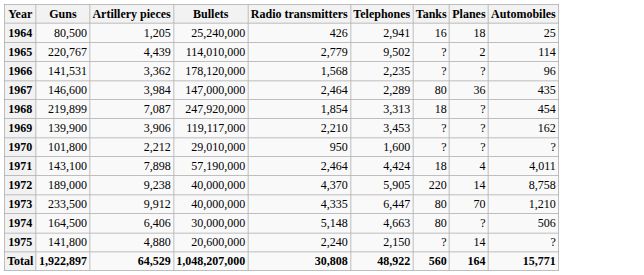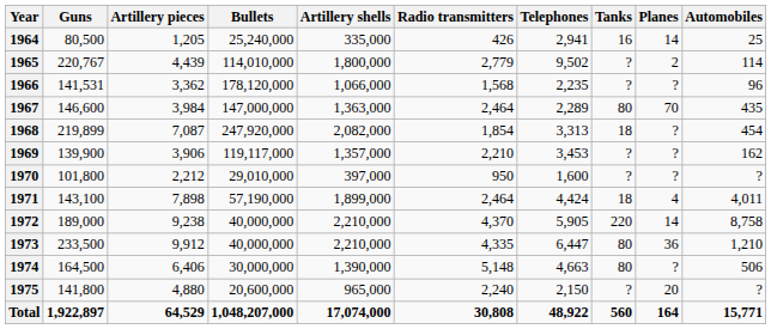 <table class="wikitable" style="text-align: right">
 <tr>
 <th>Year</th>
 <th>Guns</th>
 <th>Artillery pieces</th>
 <th>Bullets</th>
+<th>Artillery shells</th>
 <th>Radio transmitters</th>
 <th>Telephones</th>
 <th>Tanks</th>
 <th>Planes</th>
 <th>Automobiles</th>
 </tr>
 <tr>
 <th>1964</th>
 <td>80,500</td>
 <td>1,205</td>
 <td>25,240,000</td>
+<td>335,000</td>
 <td>426</td>
 <td>2,941</td>
 <td>16</td>
-<td>18</td>
+<td>14</td>
 <td>25</td>
 </tr>
 <tr>
 <th>1965</th>
 <td>220,767</td>
 <td>4,439</td>
 <td>114,010,000</td>
+<td>1,800,000</td>
 <td>2,779</td>
 <td>9,502</td>
 <td>?</td>
 <td>2</td>
 <td>114</td>
 </tr>
 <tr>
 <th>1966</th>
 <td>141,531</td>
 <td>3,362</td>
 <td>178,120,000</td>
+<td>1,066,000</td>
 <td>1,568</td>
 <td>2,235</td>
 <td>?</td>
 <td>?</td>
 <td>96</td>
 </tr>
 <tr>
 <th>1967</th>
 <td>146,600</td>
 <td>3,984</td>
 <td>147,000,000</td>
+<td>1,363,000</td>
 <td>2,464</td>
 <td>2,289</td>
 <td>80</td>
-<td>36</td>
+<td>70</td>
 <td>435</td>
 </tr>
 <tr>
 <th>1968</th>
 <td>219,899</td>
 <td>7,087</td>
 <td>247,920,000</td>
+<td>2,082,000</td>
 <td>1,854</td>
 <td>3,313</td>
 <td>18</td>
 <td>?</td>
 <td>454</td>
 </tr>
 <tr>
 <th>1969</th>
 <td>139,900</td>
 <td>3,906</td>
 <td>119,117,000</td>
+<td>1,357,000</td>
 <td>2,210</td>
 <td>3,453</td>
 <td>?</td>
 <td>?</td>
 <td>162</td>
 </tr>
 <tr>
 <th>1970</th>
 <td>101,800</td>
 <td>2,212</td>
 <td>29,010,000</td>
+<td>397,000</td>
 <td>950</td>
 <td>1,600</td>
 <td>?</td>
 <td>?</td>
 <td>?</td>
 </tr>
 <tr>
 <th>1971</th>
 <td>143,100</td>
 <td>7,898</td>
 <td>57,190,000</td>
+<td>1,899,000</td>
 <td>2,464</td>
 <td>4,424</td>
 <td>18</td>
 <td>4</td>
 <td>4,011</td>
 </tr>
 <tr>
 <th>1972</th>
 <td>189,000</td>
 <td>9,238</td>
 <td>40,000,000</td>
+<td>2,210,000</td>
 <td>4,370</td>
 <td>5,905</td>
 <td>220</td>
 <td>14</td>
 <td>8,758</td>
 </tr>
 <tr>
 <th>1973</th>
 <td>233,500</td>
 <td>9,912</td>
 <td>40,000,000</td>
+<td>2,210,000</td>
 <td>4,335</td>
 <td>6,447</td>
 <td>80</td>
-<td>70</td>
+<td>36</td>
 <td>1,210</td>
 </tr>
 <tr>
 <th>1974</th>
 <td>164,500</td>
 <td>6,406</td>
 <td>30,000,000</td>
+<td>1,390,000</td>
 <td>5,148</td>
 <td>4,663</td>
 <td>80</td>
 <td>?</td>
 <td>506</td>
 </tr>
 <tr>
 <th>1975</th>
 <td>141,800</td>
 <td>4,880</td>
 <td>20,600,000</td>
+<td>965,000</td>
 <td>2,240</td>
 <td>2,150</td>
 <td>?</td>
-<td>14</td>
+<td>20</td>
 <td>?</td>
 </tr>
 <tr>
 <th>Total</th>
 <td><strong>1,922,897</strong></td>
 <td><strong>64,529</strong></td>
 <td><strong>1,048,207,000</strong></td>
+<td><strong>17,074,000</strong></td>
 <td><strong>30,808</strong></td>
 <td><strong>48,922</strong></td>
 <td><strong>560</strong></td>
 <td><strong>164</strong></td>
 <td><strong>15,771</strong></td>
 </tr>
 </table>
